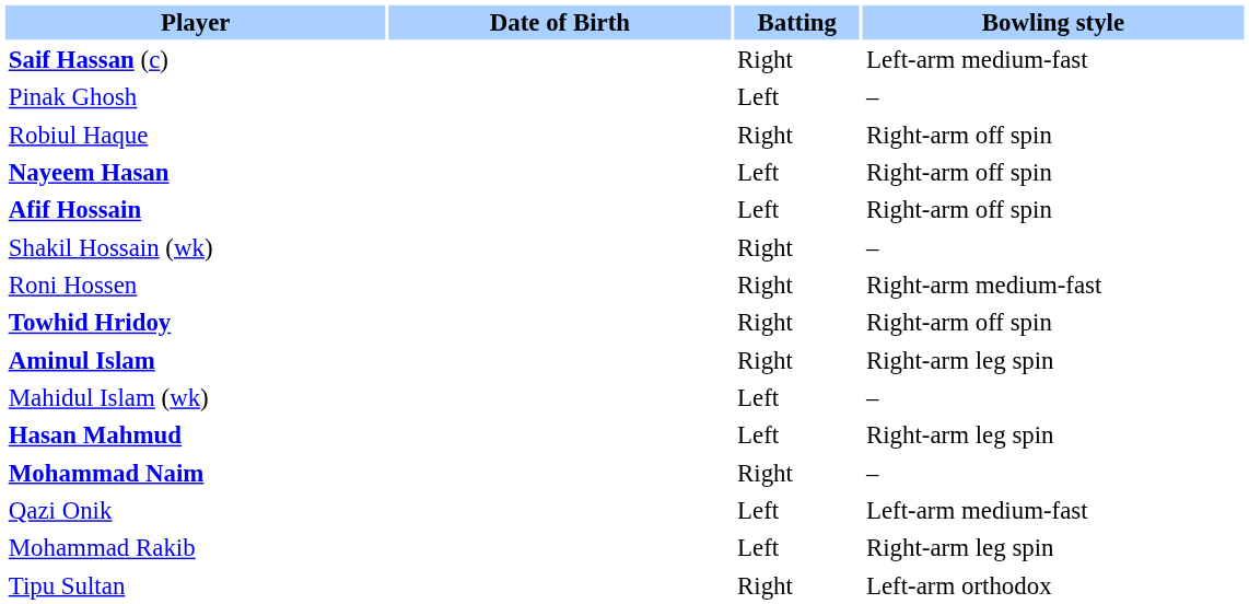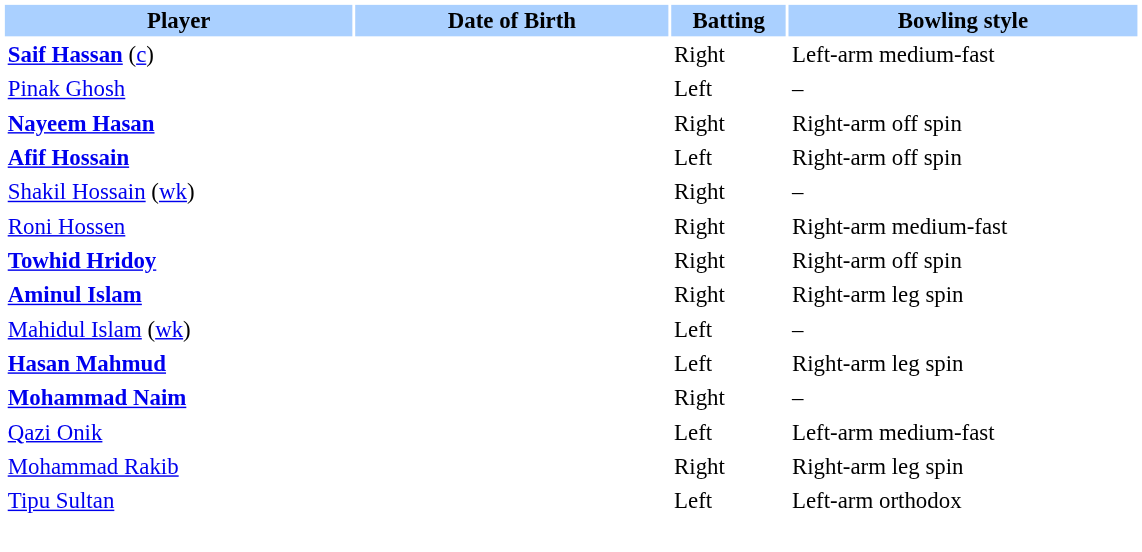 <table border="0" cellspacing="2" cellpadding="2" style="width:90%;">
 <tr style="background:#aad0ff;">
 <th width=20%>Player</th>
 <th width=18%>Date of Birth</th>
 <th width=6%>Batting</th>
 <th width=20%>Bowling style</th>
 </tr>
 <tr>
 <td><strong><a href='#'>Saif Hassan</a></strong> (<a href='#'>c</a>)</td>
 <td></td>
 <td>Right</td>
 <td>Left-arm medium-fast</td>
 </tr>
 <tr>
 <td><a href='#'>Pinak Ghosh</a></td>
 <td></td>
 <td>Left</td>
 <td>–</td>
 </tr>
 <tr>
-<td><a href='#'>Robiul Haque</a></td>
+<td><strong><a href='#'>Nayeem Hasan</a></strong></td>
 <td></td>
 <td>Right</td>
-<td>Right-arm off spin</td>
-</tr>
-<tr>
-<td><strong><a href='#'>Nayeem Hasan</a></strong></td>
-<td></td>
-<td>Left</td>
 <td>Right-arm off spin</td>
 </tr>
 <tr>
 <td><strong><a href='#'>Afif Hossain</a></strong></td>
 <td></td>
 <td>Left</td>
 <td>Right-arm off spin</td>
 </tr>
 <tr>
 <td><a href='#'>Shakil Hossain</a> (<a href='#'>wk</a>)</td>
 <td></td>
 <td>Right</td>
 <td>–</td>
 </tr>
 <tr>
 <td><a href='#'>Roni Hossen</a></td>
 <td></td>
 <td>Right</td>
 <td>Right-arm medium-fast</td>
 </tr>
 <tr>
 <td><strong><a href='#'>Towhid Hridoy</a></strong></td>
 <td></td>
 <td>Right</td>
 <td>Right-arm off spin</td>
 </tr>
 <tr>
 <td><strong><a href='#'>Aminul Islam</a></strong></td>
 <td></td>
 <td>Right</td>
 <td>Right-arm leg spin</td>
 </tr>
 <tr>
 <td><a href='#'>Mahidul Islam</a> (<a href='#'>wk</a>)</td>
 <td></td>
 <td>Left</td>
 <td>–</td>
 </tr>
 <tr>
 <td><strong><a href='#'>Hasan Mahmud</a></strong></td>
 <td></td>
 <td>Left</td>
 <td>Right-arm leg spin</td>
 </tr>
 <tr>
 <td><strong><a href='#'>Mohammad Naim</a></strong></td>
 <td></td>
 <td>Right</td>
 <td>–</td>
 </tr>
 <tr>
 <td><a href='#'>Qazi Onik</a></td>
 <td></td>
 <td>Left</td>
 <td>Left-arm medium-fast</td>
 </tr>
 <tr>
 <td><a href='#'>Mohammad Rakib</a></td>
 <td></td>
-<td>Left</td>
+<td>Right</td>
 <td>Right-arm leg spin</td>
 </tr>
 <tr>
 <td><a href='#'>Tipu Sultan</a></td>
 <td></td>
-<td>Right</td>
+<td>Left</td>
 <td>Left-arm orthodox</td>
 </tr>
 </table>
